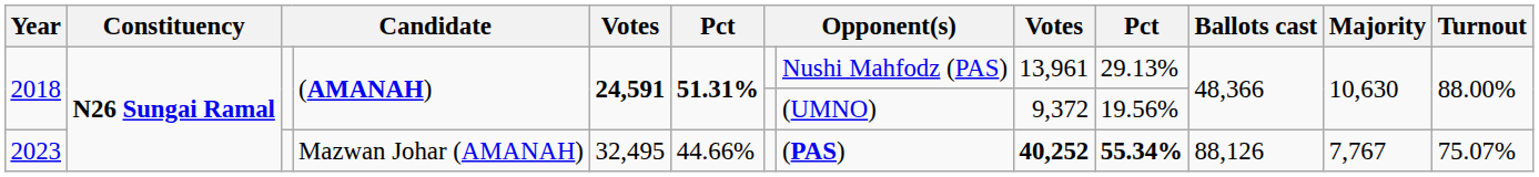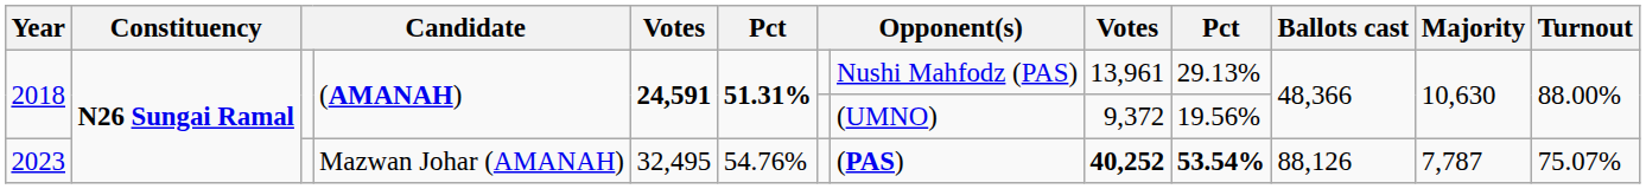 <table class="wikitable" style="margin:0.5em ; font-size:95%">
 <tr>
 <th>Year</th>
 <th>Constituency</th>
 <th colspan=2>Candidate</th>
 <th>Votes</th>
 <th>Pct</th>
 <th colspan=2>Opponent(s)</th>
 <th>Votes</th>
 <th>Pct</th>
 <th>Ballots cast</th>
 <th>Majority</th>
 <th>Turnout</th>
 </tr>
 <tr>
 <td rowspan=2><a href='#'>2018</a></td>
 <td rowspan=3><strong>N26 <a href='#'>Sungai Ramal</a></strong></td>
 <td rowspan=2 ></td>
 <td rowspan=2> (<a href='#'><strong>AMANAH</strong></a>)</td>
 <td rowspan=2 align=right><strong>24,591</strong></td>
 <td rowspan=2><strong>51.31%</strong></td>
 <td></td>
 <td><a href='#'>Nushi Mahfodz</a> (<a href='#'>PAS</a>)</td>
 <td align=right>13,961</td>
 <td>29.13%</td>
 <td rowspan=2>48,366</td>
 <td rowspan=2>10,630</td>
 <td rowspan=2>88.00%</td>
 </tr>
 <tr>
 <td></td>
 <td> (<a href='#'>UMNO</a>)</td>
 <td align=right>9,372</td>
 <td>19.56%</td>
 </tr>
 <tr>
 <td><a href='#'>2023</a></td>
 <td></td>
 <td>Mazwan Johar (<a href='#'>AMANAH</a>)</td>
 <td align=right>32,495</td>
-<td>44.66%</td>
+<td>54.76%</td>
 <td bgcolor=></td>
 <td> (<a href='#'><strong>PAS</strong></a>)</td>
 <td align=right><strong>40,252</strong></td>
-<td><strong>55.34%</strong></td>
+<td><strong>53.54%</strong></td>
 <td>88,126</td>
-<td>7,767</td>
+<td>7,787</td>
 <td>75.07%</td>
 </tr>
 </table>
